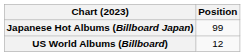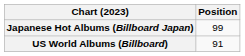 <table class="wikitable sortable plainrowheaders" style="text-align:center">
 <tr>
 <th scope="col">Chart (2023)</th>
 <th scope="col">Position</th>
 </tr>
 <tr>
 <th scope="row">Japanese Hot Albums (<em>Billboard Japan</em>)</th>
 <td>99</td>
 </tr>
 <tr>
 <th scope="row">US World Albums (<em>Billboard</em>)</th>
-<td>12</td>
+<td>91</td>
 </tr>
 </table>
